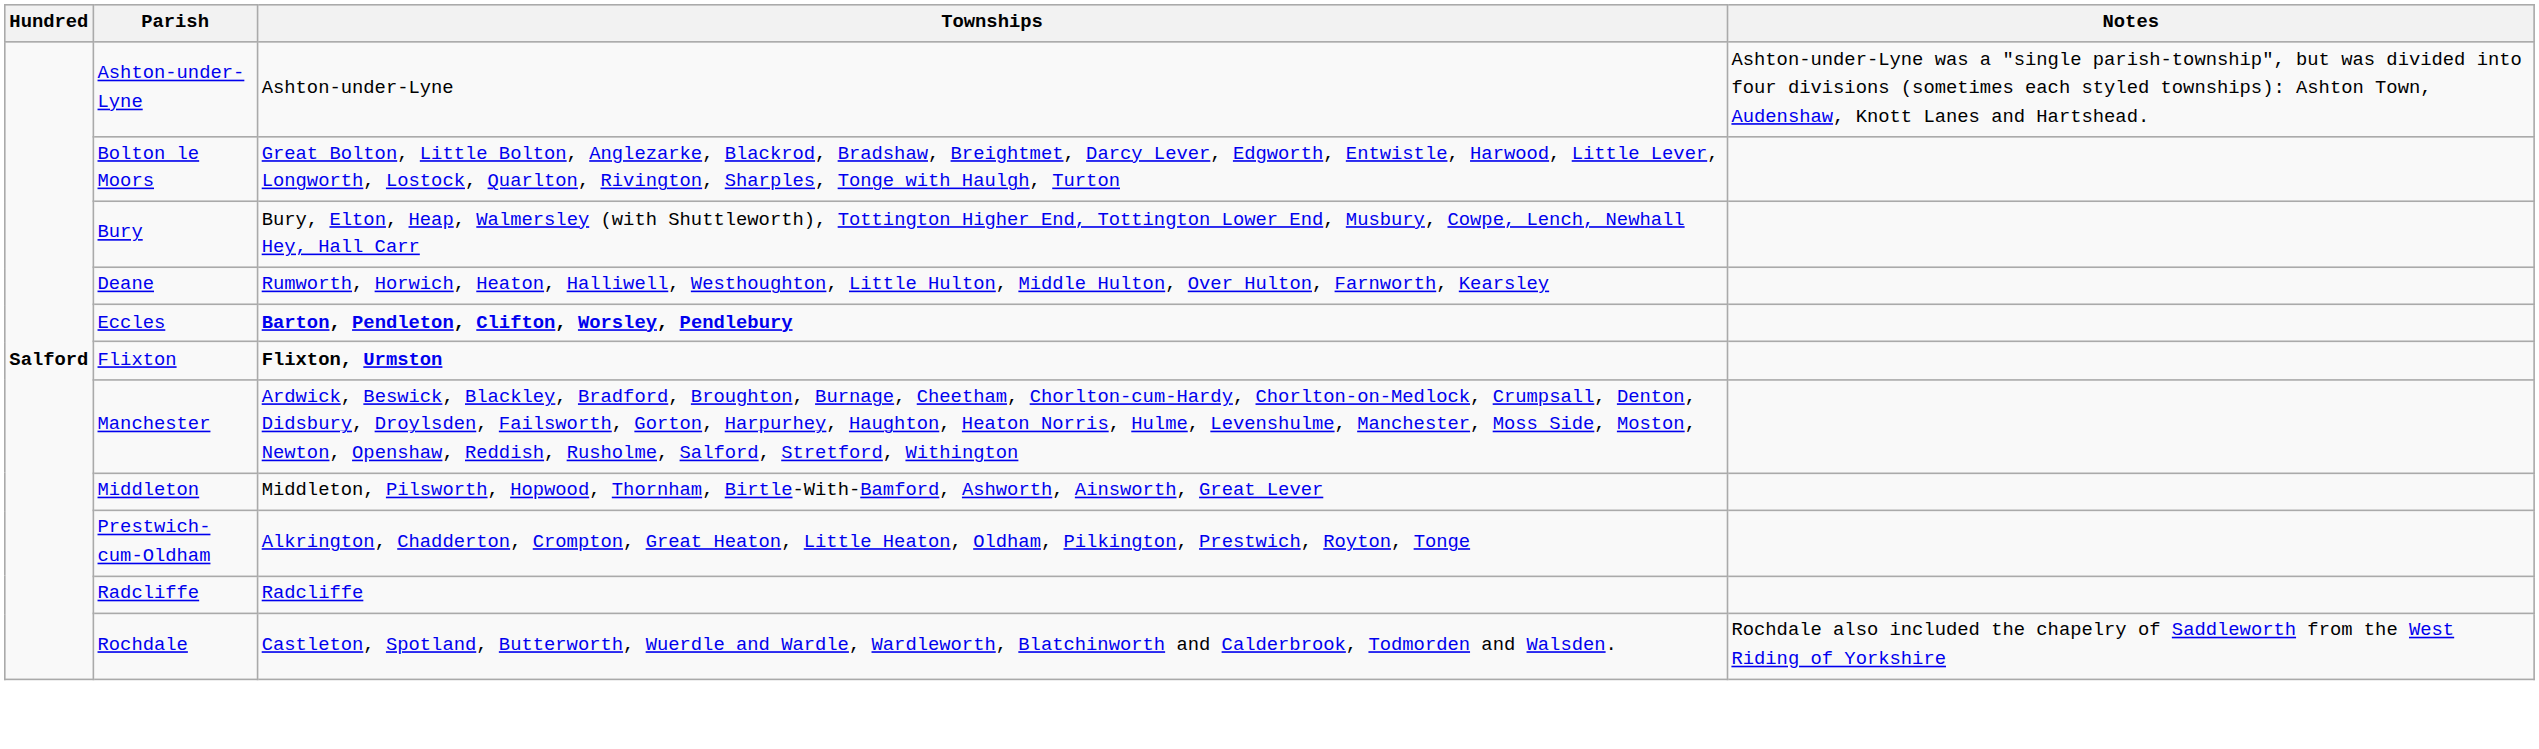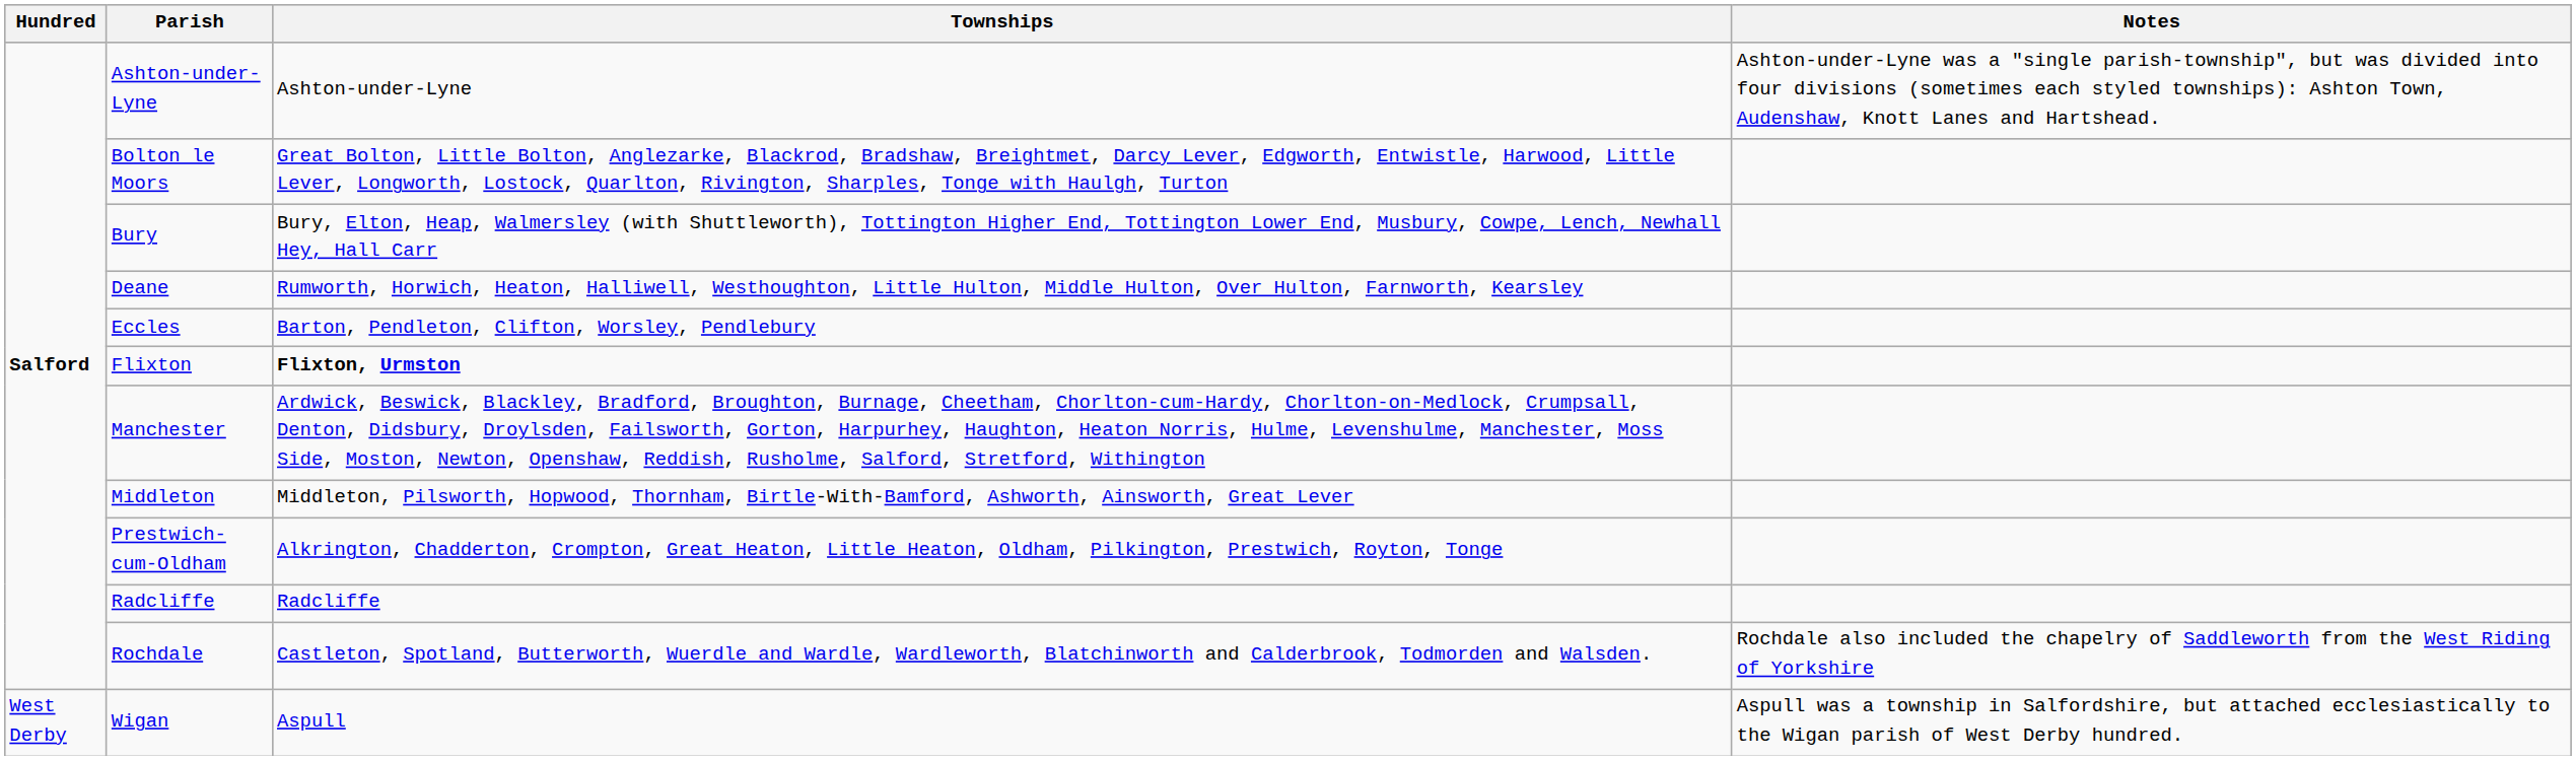 <table class="wikitable" style="font-size:90%;border:0px;text-align:left;line-height:150%;">
 <tr>
 <th>Hundred</th>
 <th>Parish</th>
 <th>Townships</th>
 <th>Notes</th>
 </tr>
 <tr>
 <td rowspan=11><strong>Salford</strong></td>
 <td><a href='#'>Ashton-under-Lyne</a></td>
 <td>Ashton-under-Lyne</td>
 <td>Ashton-under-Lyne was a "single parish-township", but was divided into four divisions (sometimes each styled townships): Ashton Town, <a href='#'>Audenshaw</a>, Knott Lanes and Hartshead.</td>
 </tr>
 <tr>
 <td><a href='#'>Bolton le Moors</a></td>
 <td><a href='#'>Great Bolton</a>, <a href='#'>Little Bolton</a>, <a href='#'>Anglezarke</a>, <a href='#'>Blackrod</a>, <a href='#'>Bradshaw</a>, <a href='#'>Breightmet</a>, <a href='#'>Darcy Lever</a>, <a href='#'>Edgworth</a>, <a href='#'>Entwistle</a>, <a href='#'>Harwood</a>, <a href='#'>Little Lever</a>, <a href='#'>Longworth</a>, <a href='#'>Lostock</a>, <a href='#'>Quarlton</a>, <a href='#'>Rivington</a>, <a href='#'>Sharples</a>, <a href='#'>Tonge with Haulgh</a>, <a href='#'>Turton</a></td>
 <td></td>
 </tr>
 <tr>
 <td><a href='#'>Bury</a></td>
 <td>Bury, <a href='#'>Elton</a>, <a href='#'>Heap</a>, <a href='#'>Walmersley</a> (with Shuttleworth), <a href='#'>Tottington Higher End, Tottington Lower End</a>, <a href='#'>Musbury</a>, <a href='#'>Cowpe, Lench, Newhall Hey, Hall Carr</a></td>
 <td></td>
 </tr>
 <tr>
 <td><a href='#'>Deane</a></td>
 <td><a href='#'>Rumworth</a>, <a href='#'>Horwich</a>, <a href='#'>Heaton</a>, <a href='#'>Halliwell</a>, <a href='#'>Westhoughton</a>, <a href='#'>Little Hulton</a>, <a href='#'>Middle Hulton</a>, <a href='#'>Over Hulton</a>, <a href='#'>Farnworth</a>, <a href='#'>Kearsley</a></td>
 <td></td>
 </tr>
 <tr>
 <td><a href='#'>Eccles</a></td>
-<td><strong><a href='#'>Barton</a>, <a href='#'>Pendleton</a>, <a href='#'>Clifton</a>, <a href='#'>Worsley</a>, <a href='#'>Pendlebury</a></strong></td>
+<td><a href='#'>Barton</a>, <a href='#'>Pendleton</a>, <a href='#'>Clifton</a>, <a href='#'>Worsley</a>, <a href='#'>Pendlebury</a></td>
 <td></td>
 </tr>
 <tr>
 <td><a href='#'>Flixton</a></td>
 <td><strong>Flixton, <a href='#'>Urmston</a></strong></td>
 <td></td>
 </tr>
 <tr>
 <td><a href='#'>Manchester</a></td>
 <td><a href='#'>Ardwick</a>, <a href='#'>Beswick</a>, <a href='#'>Blackley</a>, <a href='#'>Bradford</a>, <a href='#'>Broughton</a>, <a href='#'>Burnage</a>, <a href='#'>Cheetham</a>, <a href='#'>Chorlton-cum-Hardy</a>, <a href='#'>Chorlton-on-Medlock</a>, <a href='#'>Crumpsall</a>, <a href='#'>Denton</a>, <a href='#'>Didsbury</a>, <a href='#'>Droylsden</a>, <a href='#'>Failsworth</a>, <a href='#'>Gorton</a>, <a href='#'>Harpurhey</a>, <a href='#'>Haughton</a>, <a href='#'>Heaton Norris</a>, <a href='#'>Hulme</a>, <a href='#'>Levenshulme</a>, <a href='#'>Manchester</a>, <a href='#'>Moss Side</a>, <a href='#'>Moston</a>, <a href='#'>Newton</a>, <a href='#'>Openshaw</a>, <a href='#'>Reddish</a>, <a href='#'>Rusholme</a>, <a href='#'>Salford</a>, <a href='#'>Stretford</a>, <a href='#'>Withington</a></td>
 <td></td>
 </tr>
 <tr>
 <td><a href='#'>Middleton</a></td>
 <td>Middleton, <a href='#'>Pilsworth</a>, <a href='#'>Hopwood</a>, <a href='#'>Thornham</a>, <a href='#'>Birtle</a>-With-<a href='#'>Bamford</a>, <a href='#'>Ashworth</a>, <a href='#'>Ainsworth</a>, <a href='#'>Great Lever</a></td>
 <td></td>
 </tr>
 <tr>
 <td><a href='#'>Prestwich-cum-Oldham</a></td>
 <td><a href='#'>Alkrington</a>, <a href='#'>Chadderton</a>, <a href='#'>Crompton</a>, <a href='#'>Great Heaton</a>, <a href='#'>Little Heaton</a>, <a href='#'>Oldham</a>, <a href='#'>Pilkington</a>, <a href='#'>Prestwich</a>, <a href='#'>Royton</a>, <a href='#'>Tonge</a></td>
 <td></td>
 </tr>
 <tr>
 <td><a href='#'>Radcliffe</a></td>
 <td><a href='#'>Radcliffe</a></td>
 <td></td>
 </tr>
 <tr>
 <td><a href='#'>Rochdale</a></td>
 <td><a href='#'>Castleton</a>, <a href='#'>Spotland</a>, <a href='#'>Butterworth</a>, <a href='#'>Wuerdle and Wardle</a>, <a href='#'>Wardleworth</a>, <a href='#'>Blatchinworth</a> and <a href='#'>Calderbrook</a>, <a href='#'>Todmorden</a> and <a href='#'>Walsden</a>.</td>
 <td>Rochdale also included the chapelry of <a href='#'>Saddleworth</a> from the <a href='#'>West Riding of Yorkshire</a></td>
 </tr>
+<tr>
+<td><a href='#'>West Derby</a></td>
+<td><a href='#'>Wigan</a></td>
+<td><a href='#'>Aspull</a></td>
+<td>Aspull was a township in Salfordshire, but attached ecclesiastically to the Wigan parish of West Derby hundred.</td>
+</tr>
 </table>
